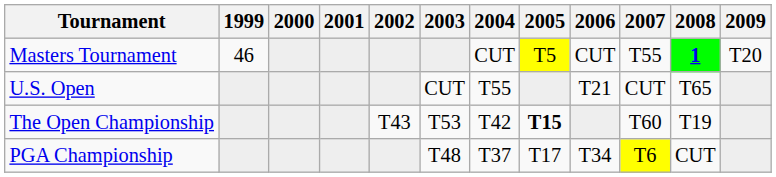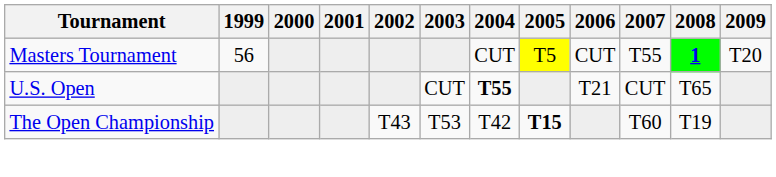 <table class="wikitable" style="font-size:95%;text-align:center;">
 <tr>
 <th>Tournament</th>
 <th>1999</th>
 <th>2000</th>
 <th>2001</th>
 <th>2002</th>
 <th>2003</th>
 <th>2004</th>
 <th>2005</th>
 <th>2006</th>
 <th>2007</th>
 <th>2008</th>
 <th>2009</th>
 </tr>
 <tr>
 <td align=left><a href='#'>Masters Tournament</a></td>
-<td>46</td>
+<td>56</td>
 <td style="background:#eeeeee;"></td>
 <td style="background:#eeeeee;"></td>
 <td style="background:#eeeeee;"></td>
 <td style="background:#eeeeee;"></td>
 <td>CUT</td>
 <td style="background:yellow;">T5</td>
 <td>CUT</td>
 <td>T55</td>
 <td style="background:lime;"><strong><a href='#'>1</a></strong></td>
 <td>T20</td>
 </tr>
 <tr>
 <td align=left><a href='#'>U.S. Open</a></td>
 <td style="background:#eeeeee;"></td>
 <td style="background:#eeeeee;"></td>
 <td style="background:#eeeeee;"></td>
 <td style="background:#eeeeee;"></td>
 <td>CUT</td>
-<td>T55</td>
+<td><strong>T55</strong></td>
 <td style="background:#eeeeee;"></td>
 <td>T21</td>
 <td>CUT</td>
 <td>T65</td>
 <td style="background:#eeeeee;"></td>
 </tr>
 <tr>
 <td align=left><a href='#'>The Open Championship</a></td>
 <td style="background:#eeeeee;"></td>
 <td style="background:#eeeeee;"></td>
 <td style="background:#eeeeee;"></td>
 <td>T43</td>
 <td>T53</td>
 <td>T42</td>
 <td><strong>T15</strong></td>
 <td style="background:#eeeeee;"></td>
 <td>T60</td>
 <td>T19</td>
 <td style="background:#eeeeee;"></td>
 </tr>
-<tr>
-<td align=left><a href='#'>PGA Championship</a></td>
-<td style="background:#eeeeee;"></td>
-<td style="background:#eeeeee;"></td>
-<td style="background:#eeeeee;"></td>
-<td style="background:#eeeeee;"></td>
-<td>T48</td>
-<td>T37</td>
-<td>T17</td>
-<td>T34</td>
-<td style="background:yellow;">T6</td>
-<td>CUT</td>
-<td style="background:#eeeeee;"></td>
-</tr>
 </table>
